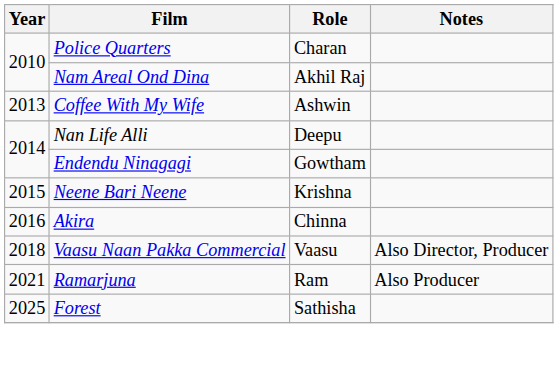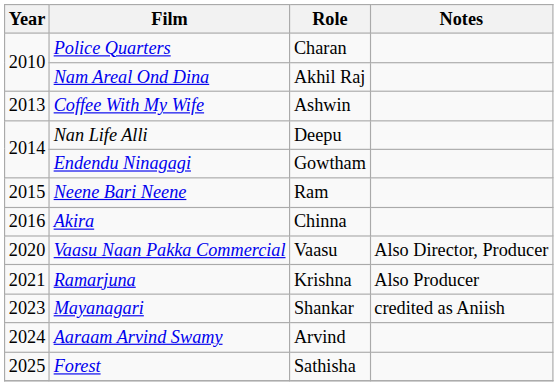 <table class="wikitable sortable">
 <tr>
 <th>Year</th>
 <th>Film</th>
 <th>Role</th>
 <th>Notes</th>
 </tr>
 <tr>
 <td rowspan="2">2010</td>
 <td><em><a href='#'>Police Quarters</a></em></td>
 <td>Charan</td>
 <td></td>
 </tr>
 <tr>
 <td><em><a href='#'>Nam Areal Ond Dina</a></em></td>
 <td>Akhil Raj</td>
 <td></td>
 </tr>
 <tr>
 <td>2013</td>
 <td><em><a href='#'>Coffee With My Wife</a></em></td>
 <td>Ashwin</td>
 <td></td>
 </tr>
 <tr>
 <td rowspan="2">2014</td>
 <td><em>Nan Life Alli</em></td>
 <td>Deepu</td>
 <td></td>
 </tr>
 <tr>
 <td><em><a href='#'>Endendu Ninagagi</a></em></td>
 <td>Gowtham</td>
 <td></td>
 </tr>
 <tr>
 <td>2015</td>
 <td><em><a href='#'>Neene Bari Neene</a></em></td>
-<td>Krishna</td>
+<td>Ram</td>
 <td></td>
 </tr>
 <tr>
 <td>2016</td>
 <td><em><a href='#'>Akira</a></em></td>
 <td>Chinna</td>
 <td></td>
 </tr>
 <tr>
-<td>2018</td>
+<td>2020</td>
 <td><em><a href='#'>Vaasu Naan Pakka Commercial</a></em></td>
 <td>Vaasu</td>
 <td>Also Director, Producer</td>
 </tr>
 <tr>
 <td>2021</td>
 <td><em><a href='#'>Ramarjuna</a></em></td>
-<td>Ram</td>
+<td>Krishna</td>
 <td>Also Producer</td>
+</tr>
+<tr>
+<td>2023</td>
+<td><em><a href='#'>Mayanagari</a></em></td>
+<td>Shankar</td>
+<td>credited as Aniish</td>
+</tr>
+<tr>
+<td>2024</td>
+<td><em><a href='#'>Aaraam Arvind Swamy</a></em></td>
+<td>Arvind</td>
+<td></td>
 </tr>
 <tr>
 <td>2025</td>
 <td><em><a href='#'>Forest</a></em></td>
 <td>Sathisha</td>
 <td></td>
 </tr>
 <tr>
 </tr>
 </table>
